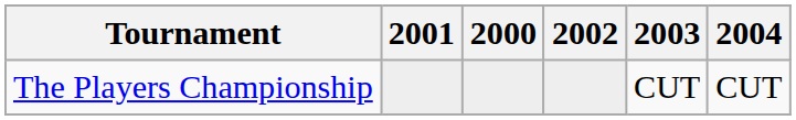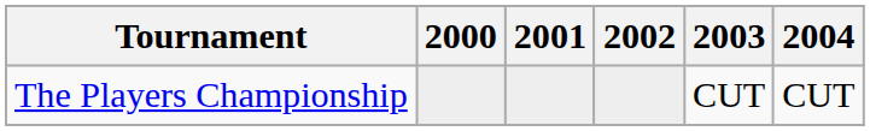 <table class="wikitable" style="font-size:95%;text-align:center;">
 <tr>
 <th>Tournament</th>
+<th>2000</th>
 <th>2001</th>
-<th>2000</th>
 <th>2002</th>
 <th>2003</th>
 <th>2004</th>
 </tr>
 <tr>
 <td align=left><a href='#'>The Players Championship</a></td>
 <td style="background:#eeeeee;"></td>
 <td style="background:#eeeeee;"></td>
 <td style="background:#eeeeee;"></td>
 <td>CUT</td>
 <td>CUT</td>
 </tr>
 </table>
